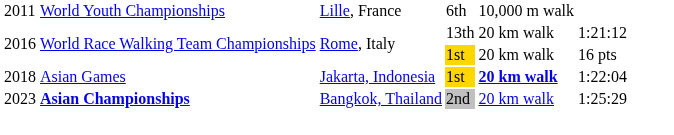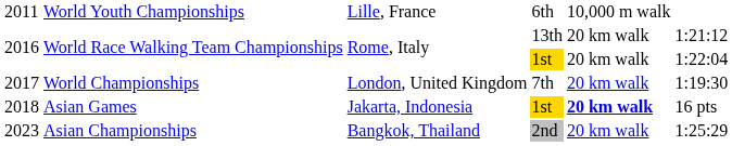 <table>
 <tr>
 <td>2011</td>
 <td><a href='#'>World Youth Championships</a></td>
 <td><a href='#'>Lille</a>, France</td>
 <td>6th</td>
 <td>10,000 m walk</td>
 <td></td>
 </tr>
 <tr>
 <td rowspan=2>2016</td>
 <td rowspan=2><a href='#'>World Race Walking Team Championships</a></td>
 <td rowspan=2><a href='#'>Rome</a>, Italy</td>
 <td>13th</td>
 <td>20 km walk</td>
 <td>1:21:12</td>
 </tr>
 <tr>
 <td bgcolor=gold>1st</td>
 <td>20 km walk</td>
-<td>16 pts</td>
+<td>1:22:04</td>
+</tr>
+<tr>
+<td>2017</td>
+<td><a href='#'>World Championships</a></td>
+<td><a href='#'>London</a>, United Kingdom</td>
+<td>7th</td>
+<td><a href='#'>20 km walk</a></td>
+<td>1:19:30</td>
 </tr>
 <tr>
 <td>2018</td>
 <td><a href='#'>Asian Games</a></td>
 <td><a href='#'>Jakarta, Indonesia</a></td>
 <td bgcolor=gold>1st</td>
 <td><strong><a href='#'>20 km walk</a></strong></td>
-<td>1:22:04</td>
+<td>16 pts</td>
 </tr>
 <tr>
 <td>2023</td>
-<td><strong><a href='#'>Asian Championships</a></strong></td>
+<td><a href='#'>Asian Championships</a></td>
 <td><a href='#'>Bangkok, Thailand</a></td>
 <td bgcolor=silver>2nd</td>
 <td><a href='#'>20 km walk</a></td>
 <td>1:25:29</td>
 </tr>
 </table>
